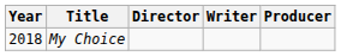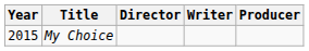 <table class="wikitable">
 <tr>
 <th>Year</th>
 <th>Title</th>
 <th>Director</th>
 <th>Writer</th>
 <th>Producer</th>
 </tr>
 <tr>
-<td>2018</td>
+<td>2015</td>
 <td><em>My Choice</em></td>
 <td></td>
 <td></td>
 <td></td>
 </tr>
 </table>
